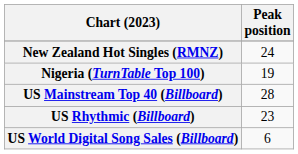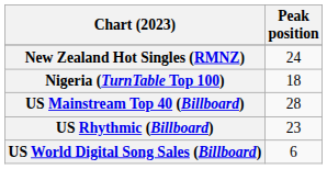 <table class="wikitable sortable plainrowheaders" style="text-align:center">
 <tr>
 <th scope="col">Chart (2023)</th>
 <th scope="col">Peak<br>position</th>
 </tr>
 <tr>
 </tr>
 <tr>
 <th scope="row">New Zealand Hot Singles (<a href='#'>RMNZ</a>)</th>
 <td>24</td>
 </tr>
 <tr>
 <th scope="row">Nigeria (<a href='#'><em>TurnTable</em> Top 100</a>)</th>
-<td>19</td>
+<td>18</td>
 </tr>
 <tr>
 <th scope="row">US <a href='#'>Mainstream Top 40</a> (<em><a href='#'>Billboard</a></em>)</th>
 <td>28</td>
 </tr>
 <tr>
 <th scope="row">US <a href='#'>Rhythmic</a> (<em><a href='#'>Billboard</a></em>)</th>
 <td>23</td>
 </tr>
 <tr>
 <th scope="row">US <a href='#'>World Digital Song Sales</a> (<em><a href='#'>Billboard</a></em>)</th>
 <td>6</td>
 </tr>
 </table>
